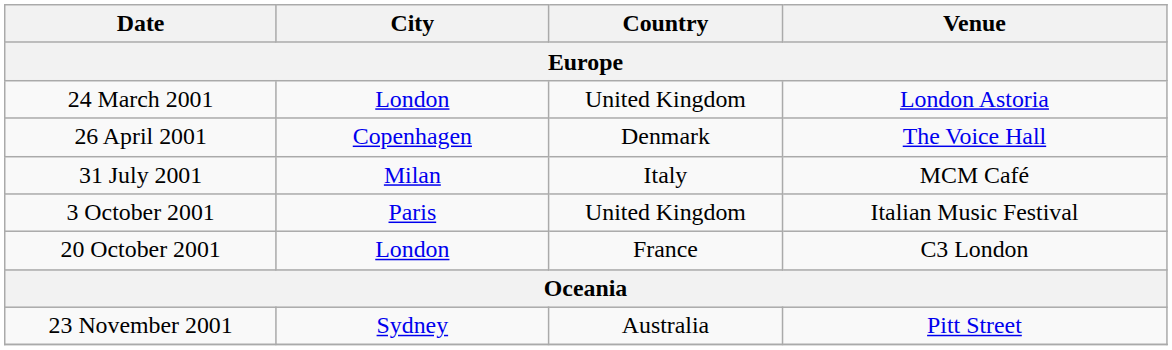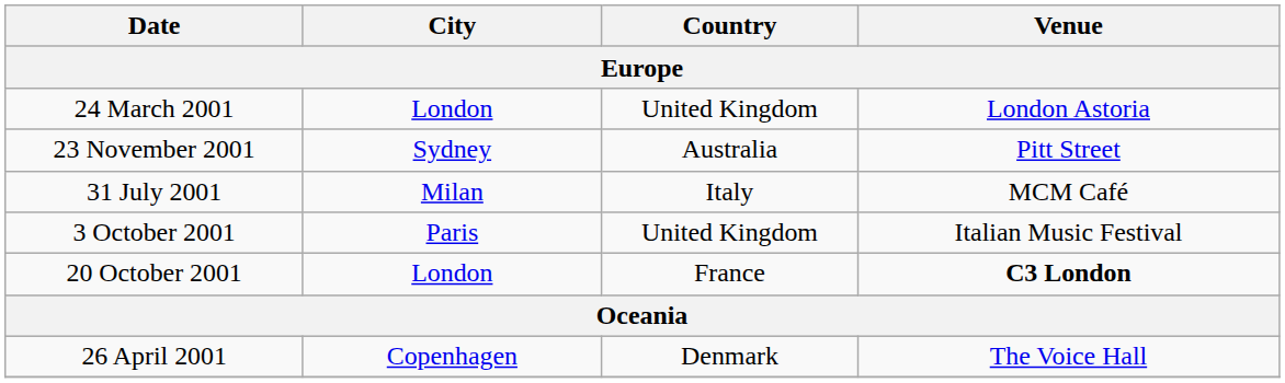 <table class="wikitable" style="text-align:center;">
 <tr>
 <th style="width:175px;">Date</th>
 <th style="width:175px;">City</th>
 <th style="width:150px;">Country</th>
 <th style="width:250px;">Venue</th>
 </tr>
 <tr>
 <th colspan="4">Europe</th>
 </tr>
 <tr>
 <td>24 March 2001</td>
 <td><a href='#'>London</a></td>
 <td>United Kingdom</td>
 <td><a href='#'>London Astoria</a></td>
 </tr>
 <tr>
-<td>26 April 2001</td>
-<td><a href='#'>Copenhagen</a></td>
-<td>Denmark</td>
-<td><a href='#'>The Voice Hall</a></td>
+<td>23 November 2001</td>
+<td><a href='#'>Sydney</a></td>
+<td>Australia</td>
+<td><a href='#'>Pitt Street</a></td>
 </tr>
 <tr>
 <td>31 July 2001</td>
 <td><a href='#'>Milan</a></td>
 <td>Italy</td>
 <td>MCM Café</td>
 </tr>
 <tr>
 <td>3 October 2001</td>
 <td><a href='#'>Paris</a></td>
 <td>United Kingdom</td>
 <td>Italian Music Festival</td>
 </tr>
 <tr>
 <td>20 October 2001</td>
 <td><a href='#'>London</a></td>
 <td>France</td>
-<td>C3 London</td>
+<td><strong>C3 London</strong></td>
 </tr>
 <tr>
 <th colspan="4">Oceania</th>
 </tr>
 <tr>
-<td>23 November 2001</td>
-<td><a href='#'>Sydney</a></td>
-<td>Australia</td>
-<td><a href='#'>Pitt Street</a></td>
+<td>26 April 2001</td>
+<td><a href='#'>Copenhagen</a></td>
+<td>Denmark</td>
+<td><a href='#'>The Voice Hall</a></td>
 </tr>
 <tr>
 </tr>
 </table>
